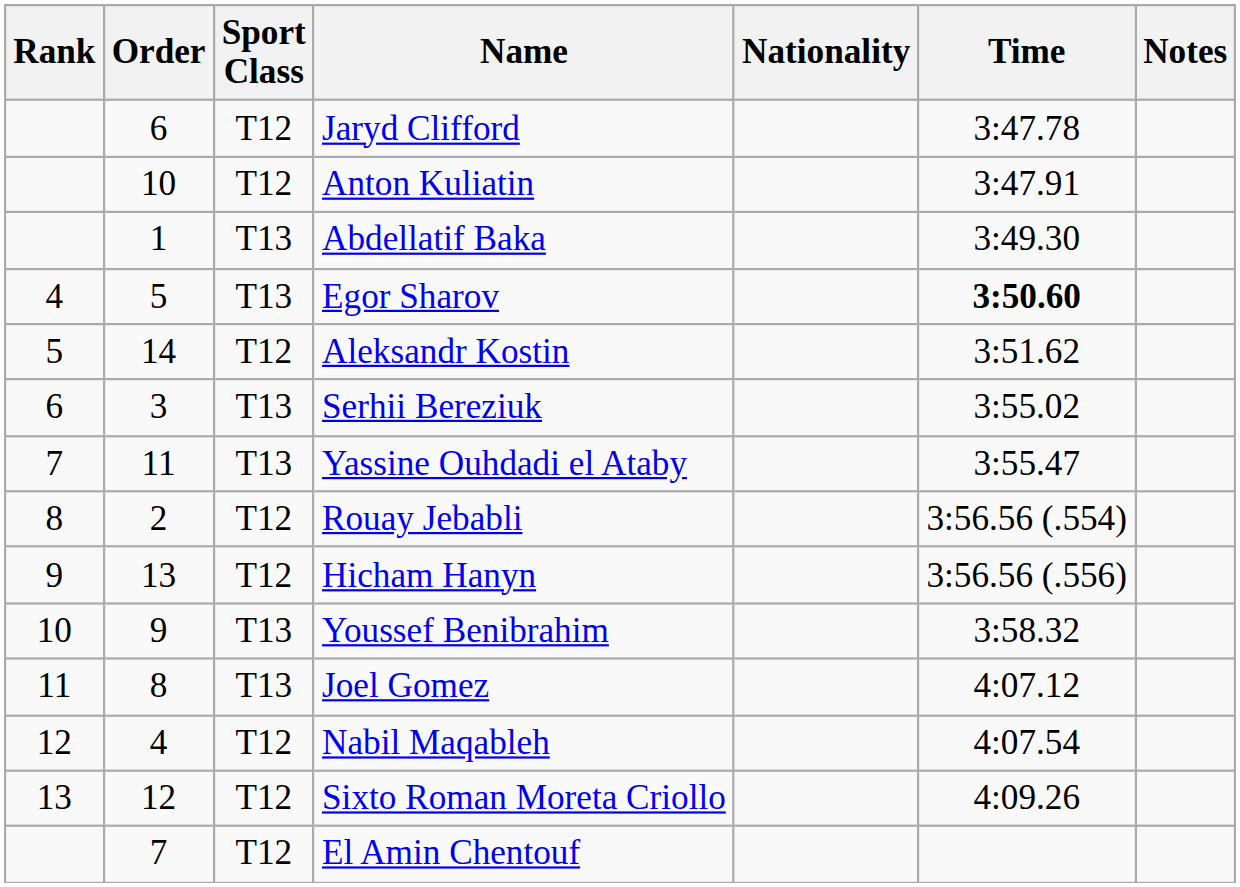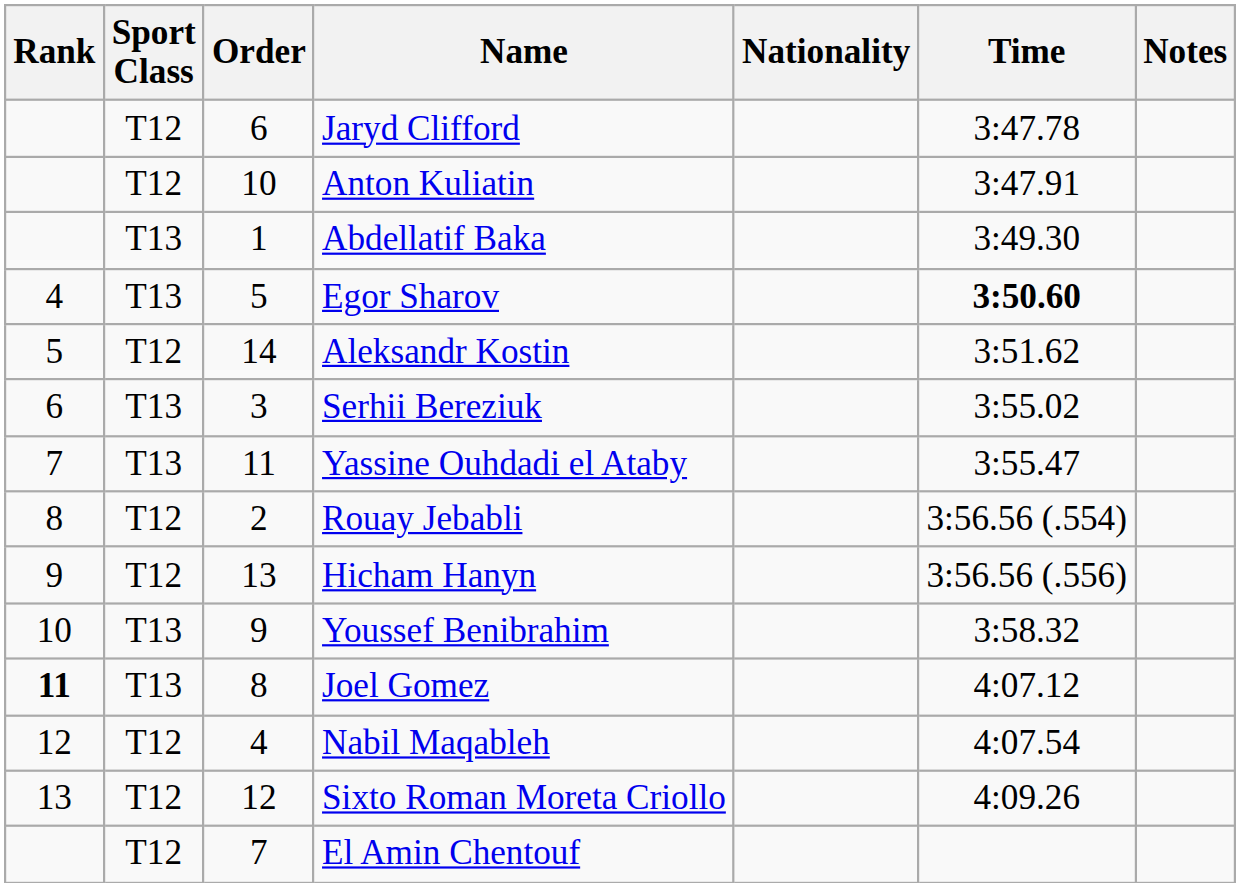 <table class="wikitable sortable" style="text-align:center">
 <tr>
 <th>Rank</th>
+<th>Sport<br>Class</th>
 <th>Order</th>
-<th>Sport<br>Class</th>
 <th>Name</th>
 <th>Nationality</th>
 <th>Time</th>
 <th>Notes</th>
 </tr>
 <tr>
 <td></td>
+<td>T12</td>
 <td>6</td>
-<td>T12</td>
 <td align="left"><a href='#'>Jaryd Clifford</a></td>
 <td align="left"></td>
 <td>3:47.78</td>
 <td></td>
 </tr>
 <tr>
 <td></td>
+<td>T12</td>
 <td>10</td>
-<td>T12</td>
 <td align="left"><a href='#'>Anton Kuliatin</a></td>
 <td align="left"></td>
 <td>3:47.91</td>
 <td></td>
 </tr>
 <tr>
 <td></td>
+<td>T13</td>
 <td>1</td>
-<td>T13</td>
 <td align="left"><a href='#'>Abdellatif Baka</a></td>
 <td align="left"></td>
 <td>3:49.30</td>
 <td></td>
 </tr>
 <tr>
 <td>4</td>
+<td>T13</td>
 <td>5</td>
-<td>T13</td>
 <td align="left"><a href='#'>Egor Sharov</a></td>
 <td align="left"></td>
 <td><strong>3:50.60</strong></td>
 <td></td>
 </tr>
 <tr>
 <td>5</td>
+<td>T12</td>
 <td>14</td>
-<td>T12</td>
 <td align="left"><a href='#'>Aleksandr Kostin</a></td>
 <td align="left"></td>
 <td>3:51.62</td>
 <td></td>
 </tr>
 <tr>
 <td>6</td>
+<td>T13</td>
 <td>3</td>
-<td>T13</td>
 <td align="left"><a href='#'>Serhii Bereziuk</a></td>
 <td align="left"></td>
 <td>3:55.02</td>
 <td></td>
 </tr>
 <tr>
 <td>7</td>
+<td>T13</td>
 <td>11</td>
-<td>T13</td>
 <td align="left"><a href='#'>Yassine Ouhdadi el Ataby</a></td>
 <td align="left"></td>
 <td>3:55.47</td>
 <td></td>
 </tr>
 <tr>
 <td>8</td>
+<td>T12</td>
 <td>2</td>
-<td>T12</td>
 <td align="left"><a href='#'>Rouay Jebabli</a></td>
 <td align="left"></td>
 <td>3:56.56 (.554)</td>
 <td></td>
 </tr>
 <tr>
 <td>9</td>
+<td>T12</td>
 <td>13</td>
-<td>T12</td>
 <td align="left"><a href='#'>Hicham Hanyn</a></td>
 <td align="left"></td>
 <td>3:56.56 (.556)</td>
 <td></td>
 </tr>
 <tr>
 <td>10</td>
+<td>T13</td>
 <td>9</td>
-<td>T13</td>
 <td align="left"><a href='#'>Youssef Benibrahim</a></td>
 <td align="left"></td>
 <td>3:58.32</td>
 <td></td>
 </tr>
 <tr>
-<td>11</td>
+<td><strong>11</strong></td>
+<td>T13</td>
 <td>8</td>
-<td>T13</td>
 <td align="left"><a href='#'>Joel Gomez</a></td>
 <td align="left"></td>
 <td>4:07.12</td>
 <td></td>
 </tr>
 <tr>
 <td>12</td>
+<td>T12</td>
 <td>4</td>
-<td>T12</td>
 <td align="left"><a href='#'>Nabil Maqableh</a></td>
 <td align="left"></td>
 <td>4:07.54</td>
 <td></td>
 </tr>
 <tr>
 <td>13</td>
+<td>T12</td>
 <td>12</td>
-<td>T12</td>
 <td align="left"><a href='#'>Sixto Roman Moreta Criollo</a></td>
 <td align="left"></td>
 <td>4:09.26</td>
 <td></td>
 </tr>
 <tr>
 <td></td>
+<td>T12</td>
 <td>7</td>
-<td>T12</td>
 <td align="left"><a href='#'>El Amin Chentouf</a></td>
 <td align="left"></td>
 <td></td>
 <td></td>
 </tr>
 </table>
